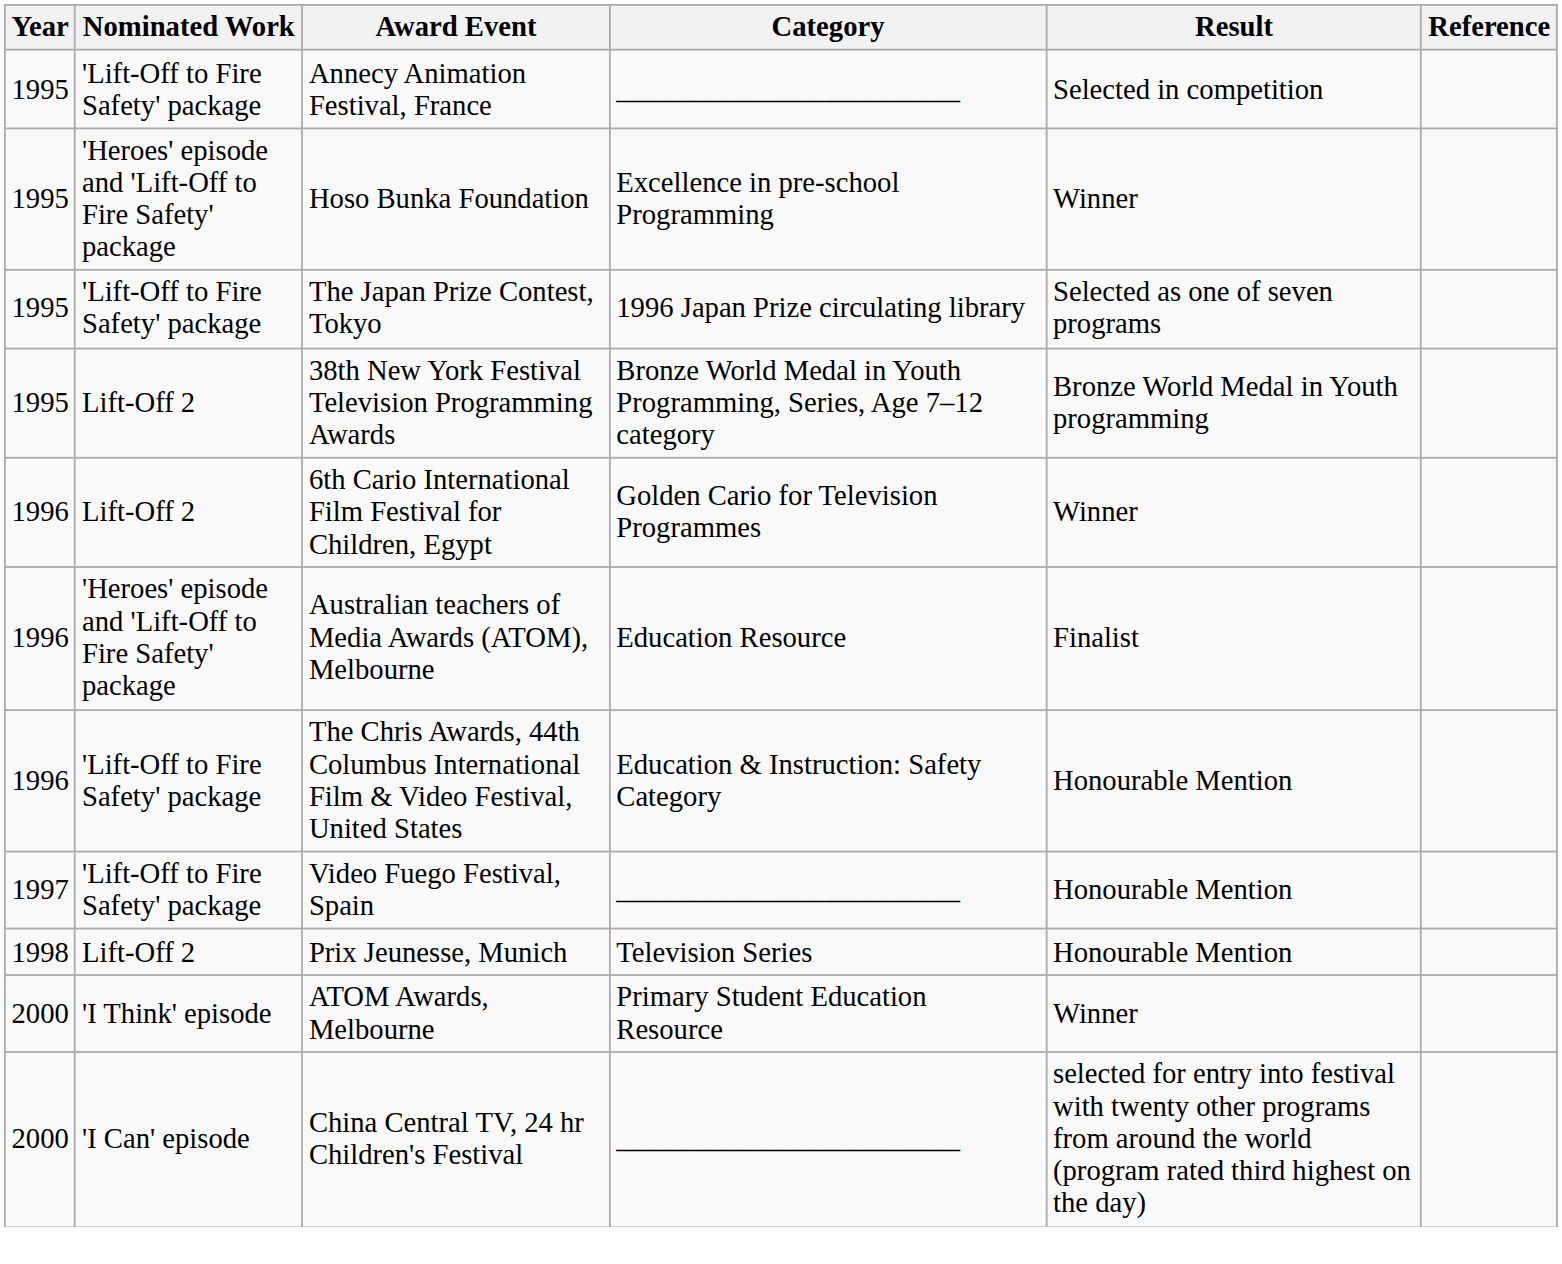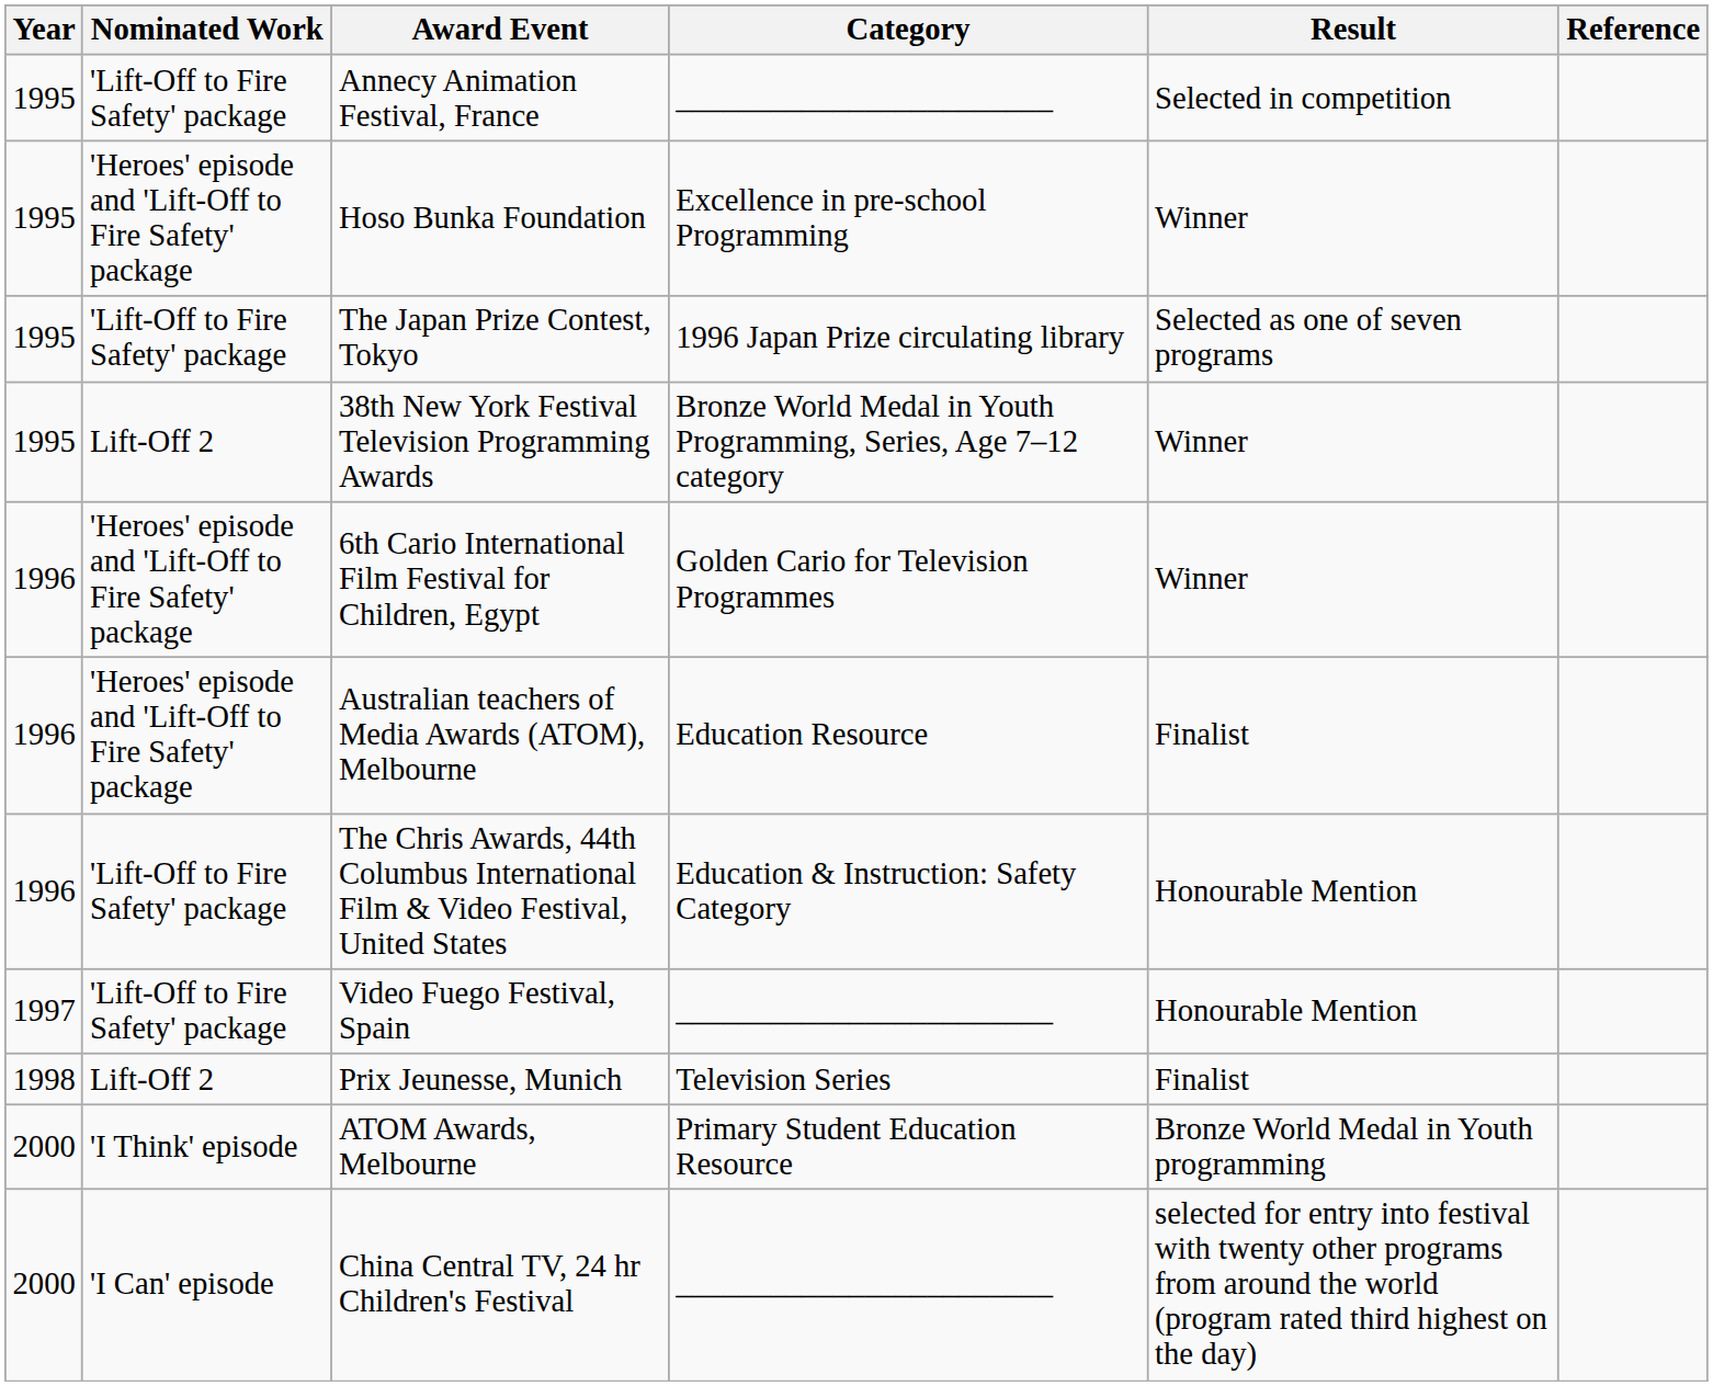 <table class="wikitable">
 <tr>
 <th>Year</th>
 <th>Nominated Work</th>
 <th>Award Event</th>
 <th>Category</th>
 <th>Result</th>
 <th>Reference</th>
 </tr>
 <tr>
 <td>1995</td>
 <td>'Lift-Off to Fire Safety' package</td>
 <td>Annecy Animation Festival, France</td>
 <td>________________________</td>
 <td>Selected in competition</td>
 <td></td>
 </tr>
 <tr>
 <td>1995</td>
 <td>'Heroes' episode and 'Lift-Off to Fire Safety' package</td>
 <td>Hoso Bunka Foundation</td>
 <td>Excellence in pre-school Programming</td>
 <td>Winner</td>
 <td></td>
 </tr>
 <tr>
 <td>1995</td>
 <td>'Lift-Off to Fire Safety' package</td>
 <td>The Japan Prize Contest, Tokyo</td>
 <td>1996 Japan Prize circulating library</td>
 <td>Selected as one of seven programs</td>
 <td></td>
 </tr>
 <tr>
 <td>1995</td>
 <td>Lift-Off 2</td>
 <td>38th New York Festival Television Programming Awards</td>
 <td>Bronze World Medal in Youth Programming, Series, Age 7–12 category</td>
-<td>Bronze World Medal in Youth programming</td>
+<td>Winner</td>
 <td></td>
 </tr>
 <tr>
 <td>1996</td>
-<td>Lift-Off 2</td>
+<td>'Heroes' episode and 'Lift-Off to Fire Safety' package</td>
 <td>6th Cario International Film Festival for Children, Egypt</td>
 <td>Golden Cario for Television Programmes</td>
 <td>Winner</td>
 <td></td>
 </tr>
 <tr>
 <td>1996</td>
 <td>'Heroes' episode and 'Lift-Off to Fire Safety' package</td>
 <td>Australian teachers of Media Awards (ATOM), Melbourne</td>
 <td>Education Resource</td>
 <td>Finalist</td>
 <td></td>
 </tr>
 <tr>
 <td>1996</td>
 <td>'Lift-Off to Fire Safety' package</td>
 <td>The Chris Awards, 44th Columbus International Film & Video Festival, United States</td>
 <td>Education & Instruction: Safety Category</td>
 <td>Honourable Mention</td>
 <td></td>
 </tr>
 <tr>
 <td>1997</td>
 <td>'Lift-Off to Fire Safety' package</td>
 <td>Video Fuego Festival, Spain</td>
 <td>________________________</td>
 <td>Honourable Mention</td>
 <td></td>
 </tr>
 <tr>
 <td>1998</td>
 <td>Lift-Off 2</td>
 <td>Prix Jeunesse, Munich</td>
 <td>Television Series</td>
-<td>Honourable Mention</td>
+<td>Finalist</td>
 <td></td>
 </tr>
 <tr>
 <td>2000</td>
 <td>'I Think' episode</td>
 <td>ATOM Awards, Melbourne</td>
 <td>Primary Student Education Resource</td>
-<td>Winner</td>
+<td>Bronze World Medal in Youth programming</td>
 <td></td>
 </tr>
 <tr>
 <td>2000</td>
 <td>'I Can' episode</td>
 <td>China Central TV, 24 hr Children's Festival</td>
 <td>________________________</td>
 <td>selected for entry into festival with twenty other programs from around the world (program rated third highest on the day)</td>
 <td></td>
 </tr>
 </table>
